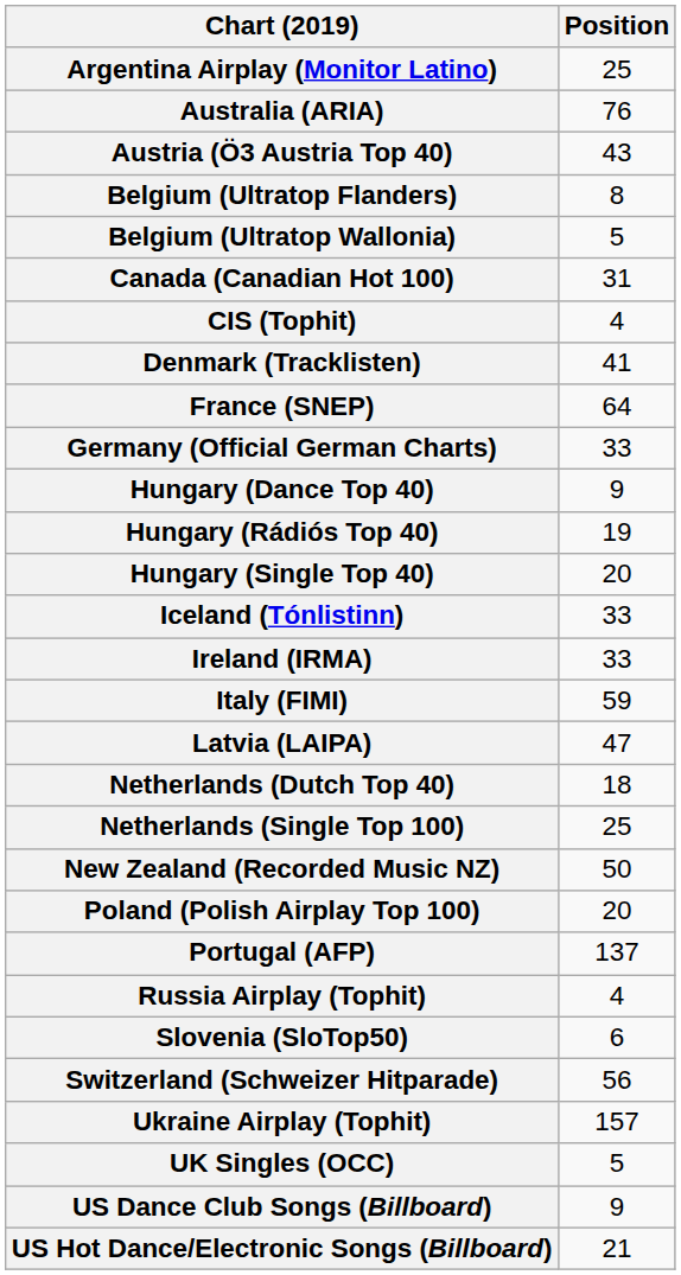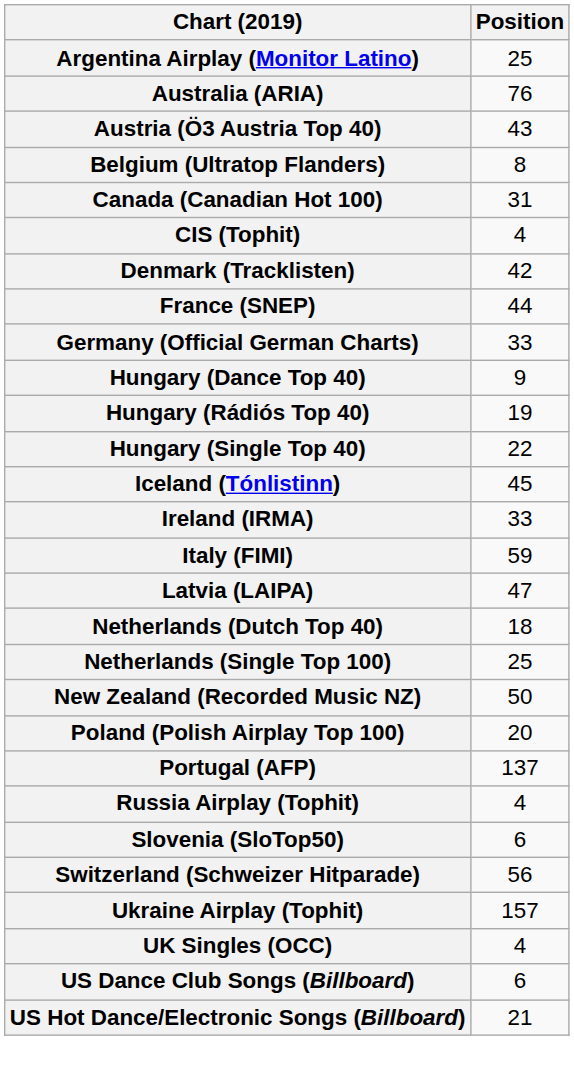 <table class="wikitable sortable plainrowheaders" style="text-align:center">
 <tr>
 <th scope="col">Chart (2019)</th>
 <th scope="col">Position</th>
 </tr>
 <tr>
 <th scope="row">Argentina Airplay (<a href='#'>Monitor Latino</a>)</th>
 <td>25</td>
 </tr>
 <tr>
 <th scope="row">Australia (ARIA)</th>
 <td>76</td>
 </tr>
 <tr>
 <th scope="row">Austria (Ö3 Austria Top 40)</th>
 <td>43</td>
 </tr>
 <tr>
 <th scope="row">Belgium (Ultratop Flanders)</th>
 <td>8</td>
 </tr>
 <tr>
-<th scope="row">Belgium (Ultratop Wallonia)</th>
-<td>5</td>
-</tr>
-<tr>
 <th scope="row">Canada (Canadian Hot 100)</th>
 <td>31</td>
 </tr>
 <tr>
 <th scope="row">CIS (Tophit)</th>
 <td>4</td>
 </tr>
 <tr>
 <th scope="row">Denmark (Tracklisten)</th>
-<td>41</td>
+<td>42</td>
 </tr>
 <tr>
 <th scope="row">France (SNEP)</th>
-<td>64</td>
+<td>44</td>
 </tr>
 <tr>
 <th scope="row">Germany (Official German Charts)</th>
 <td>33</td>
 </tr>
 <tr>
 <th scope="row">Hungary (Dance Top 40)</th>
 <td>9</td>
 </tr>
 <tr>
 <th scope="row">Hungary (Rádiós Top 40)</th>
 <td>19</td>
 </tr>
 <tr>
 <th scope="row">Hungary (Single Top 40)</th>
-<td>20</td>
+<td>22</td>
 </tr>
 <tr>
 <th scope="row">Iceland (<a href='#'>Tónlistinn</a>)</th>
-<td>33</td>
+<td>45</td>
 </tr>
 <tr>
 <th scope="row">Ireland (IRMA)</th>
 <td>33</td>
 </tr>
 <tr>
 <th scope="row">Italy (FIMI)</th>
 <td>59</td>
 </tr>
 <tr>
 <th scope="row">Latvia (LAIPA)</th>
 <td>47</td>
 </tr>
 <tr>
 <th scope="row">Netherlands (Dutch Top 40)</th>
 <td>18</td>
 </tr>
 <tr>
 <th scope="row">Netherlands (Single Top 100)</th>
 <td>25</td>
 </tr>
 <tr>
 <th scope="row">New Zealand (Recorded Music NZ)</th>
 <td>50</td>
 </tr>
 <tr>
 <th scope="row">Poland (Polish Airplay Top 100)</th>
 <td>20</td>
 </tr>
 <tr>
 <th scope="row">Portugal (AFP)</th>
 <td>137</td>
 </tr>
 <tr>
 <th scope="row">Russia Airplay (Tophit)</th>
 <td>4</td>
 </tr>
 <tr>
 <th scope="row">Slovenia (SloTop50)</th>
 <td>6</td>
 </tr>
 <tr>
 <th scope="row">Switzerland (Schweizer Hitparade)</th>
 <td>56</td>
 </tr>
 <tr>
 <th scope="row">Ukraine Airplay (Tophit)</th>
 <td>157</td>
 </tr>
 <tr>
 <th scope="row">UK Singles (OCC)</th>
-<td>5</td>
+<td>4</td>
 </tr>
 <tr>
 <th scope="row">US Dance Club Songs (<em>Billboard</em>)</th>
-<td>9</td>
+<td>6</td>
 </tr>
 <tr>
 <th scope="row">US Hot Dance/Electronic Songs (<em>Billboard</em>)</th>
 <td>21</td>
 </tr>
 </table>
